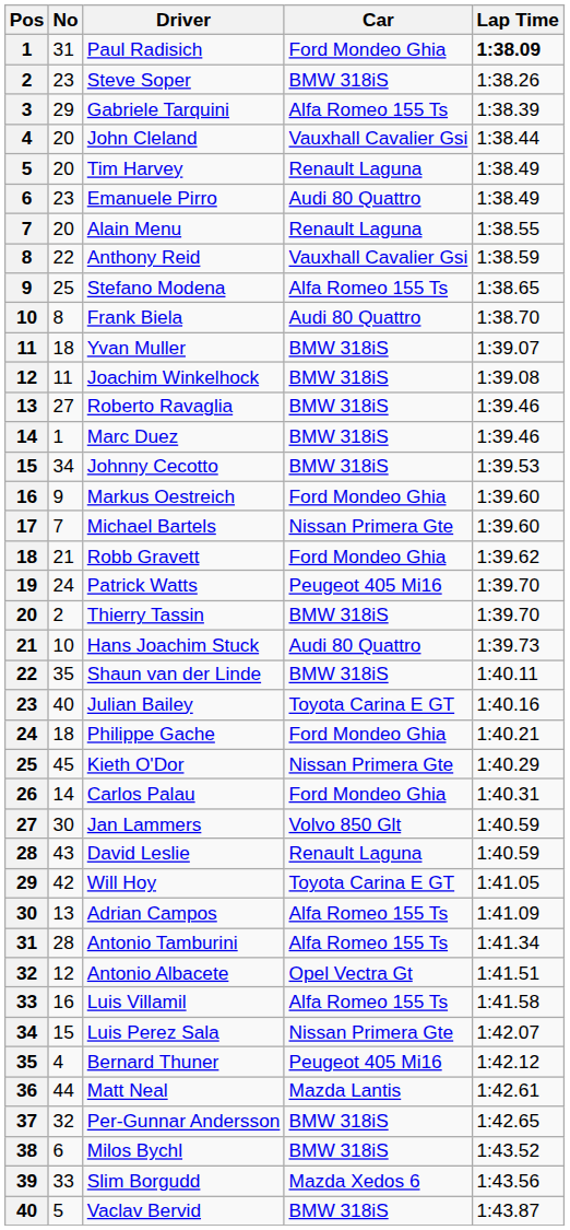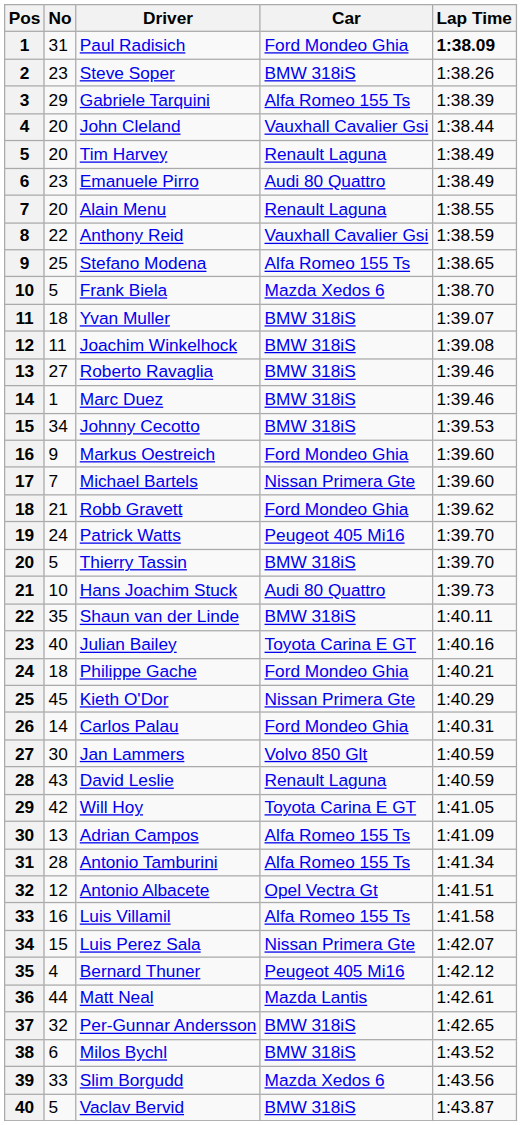 <table class="wikitable" style="font-size: 85%;">
 <tr>
 <th>Pos</th>
 <th>No</th>
 <th>Driver</th>
 <th>Car</th>
 <th>Lap Time</th>
 </tr>
 <tr>
 <th>1</th>
 <td>31</td>
 <td> <a href='#'>Paul Radisich</a></td>
 <td><a href='#'> Ford Mondeo Ghia</a></td>
 <td><strong>1:38.09</strong></td>
 </tr>
 <tr>
 <th>2</th>
 <td>23</td>
 <td> <a href='#'>Steve Soper</a></td>
 <td><a href='#'>BMW 318iS</a></td>
 <td>1:38.26</td>
 </tr>
 <tr>
 <th>3</th>
 <td>29</td>
 <td> <a href='#'>Gabriele Tarquini</a></td>
 <td><a href='#'> Alfa Romeo 155 Ts</a></td>
 <td>1:38.39</td>
 </tr>
 <tr>
 <th>4</th>
 <td>20</td>
 <td> <a href='#'>John Cleland</a></td>
 <td><a href='#'> Vauxhall Cavalier Gsi</a></td>
 <td>1:38.44</td>
 </tr>
 <tr>
 <th>5</th>
 <td>20</td>
 <td> <a href='#'>Tim Harvey</a></td>
 <td><a href='#'>Renault Laguna</a></td>
 <td>1:38.49</td>
 </tr>
 <tr>
 <th>6</th>
 <td>23</td>
 <td> <a href='#'>Emanuele Pirro</a></td>
 <td><a href='#'>Audi 80 Quattro</a></td>
 <td>1:38.49</td>
 </tr>
 <tr>
 <th>7</th>
 <td>20</td>
 <td> <a href='#'>Alain Menu</a></td>
 <td><a href='#'>Renault Laguna</a></td>
 <td>1:38.55</td>
 </tr>
 <tr>
 <th>8</th>
 <td>22</td>
 <td> <a href='#'>Anthony Reid</a></td>
 <td><a href='#'> Vauxhall Cavalier Gsi</a></td>
 <td>1:38.59</td>
 </tr>
 <tr>
 <th>9</th>
 <td>25</td>
 <td> <a href='#'>Stefano Modena</a></td>
 <td><a href='#'> Alfa Romeo 155 Ts</a></td>
 <td>1:38.65</td>
 </tr>
 <tr>
 <th>10</th>
-<td>8</td>
+<td>5</td>
 <td> <a href='#'>Frank Biela</a></td>
-<td><a href='#'>Audi 80 Quattro</a></td>
+<td><a href='#'>Mazda Xedos 6</a></td>
 <td>1:38.70</td>
 </tr>
 <tr>
 <th>11</th>
 <td>18</td>
 <td> <a href='#'>Yvan Muller</a></td>
 <td><a href='#'>BMW 318iS</a></td>
 <td>1:39.07</td>
 </tr>
 <tr>
 <th>12</th>
 <td>11</td>
 <td> <a href='#'>Joachim Winkelhock</a></td>
 <td><a href='#'>BMW 318iS</a></td>
 <td>1:39.08</td>
 </tr>
 <tr>
 <th>13</th>
 <td>27</td>
 <td> <a href='#'>Roberto Ravaglia</a></td>
 <td><a href='#'>BMW 318iS</a></td>
 <td>1:39.46</td>
 </tr>
 <tr>
 <th>14</th>
 <td>1</td>
 <td> <a href='#'>Marc Duez</a></td>
 <td><a href='#'>BMW 318iS</a></td>
 <td>1:39.46</td>
 </tr>
 <tr>
 <th>15</th>
 <td>34</td>
 <td> <a href='#'>Johnny Cecotto</a></td>
 <td><a href='#'>BMW 318iS</a></td>
 <td>1:39.53</td>
 </tr>
 <tr>
 <th>16</th>
 <td>9</td>
 <td> <a href='#'>Markus Oestreich</a></td>
 <td><a href='#'> Ford Mondeo Ghia</a></td>
 <td>1:39.60</td>
 </tr>
 <tr>
 <th>17</th>
 <td>7</td>
 <td> <a href='#'>Michael Bartels</a></td>
 <td><a href='#'> Nissan Primera Gte</a></td>
 <td>1:39.60</td>
 </tr>
 <tr>
 <th>18</th>
 <td>21</td>
 <td> <a href='#'>Robb Gravett</a></td>
 <td><a href='#'> Ford Mondeo Ghia</a></td>
 <td>1:39.62</td>
 </tr>
 <tr>
 <th>19</th>
 <td>24</td>
 <td> <a href='#'>Patrick Watts</a></td>
 <td><a href='#'> Peugeot 405 Mi16</a></td>
 <td>1:39.70</td>
 </tr>
 <tr>
 <th>20</th>
-<td>2</td>
+<td>5</td>
 <td> <a href='#'>Thierry Tassin</a></td>
 <td><a href='#'>BMW 318iS</a></td>
 <td>1:39.70</td>
 </tr>
 <tr>
 <th>21</th>
 <td>10</td>
 <td> <a href='#'>Hans Joachim Stuck</a></td>
 <td><a href='#'>Audi 80 Quattro</a></td>
 <td>1:39.73</td>
 </tr>
 <tr>
 <th>22</th>
 <td>35</td>
 <td> <a href='#'>Shaun van der Linde</a></td>
 <td><a href='#'>BMW 318iS</a></td>
 <td>1:40.11</td>
 </tr>
 <tr>
 <th>23</th>
 <td>40</td>
 <td> <a href='#'>Julian Bailey</a></td>
 <td><a href='#'> Toyota Carina E GT</a></td>
 <td>1:40.16</td>
 </tr>
 <tr>
 <th>24</th>
 <td>18</td>
 <td> <a href='#'>Philippe Gache</a></td>
 <td><a href='#'> Ford Mondeo Ghia</a></td>
 <td>1:40.21</td>
 </tr>
 <tr>
 <th>25</th>
 <td>45</td>
 <td> <a href='#'>Kieth O'Dor</a></td>
 <td><a href='#'> Nissan Primera Gte</a></td>
 <td>1:40.29</td>
 </tr>
 <tr>
 <th>26</th>
 <td>14</td>
 <td> <a href='#'>Carlos Palau</a></td>
 <td><a href='#'> Ford Mondeo Ghia</a></td>
 <td>1:40.31</td>
 </tr>
 <tr>
 <th>27</th>
 <td>30</td>
 <td> <a href='#'>Jan Lammers</a></td>
 <td><a href='#'> Volvo 850 Glt</a></td>
 <td>1:40.59</td>
 </tr>
 <tr>
 <th>28</th>
 <td>43</td>
 <td> <a href='#'>David Leslie</a></td>
 <td><a href='#'>Renault Laguna</a></td>
 <td>1:40.59</td>
 </tr>
 <tr>
 <th>29</th>
 <td>42</td>
 <td> <a href='#'>Will Hoy</a></td>
 <td><a href='#'> Toyota Carina E GT</a></td>
 <td>1:41.05</td>
 </tr>
 <tr>
 <th>30</th>
 <td>13</td>
 <td> <a href='#'>Adrian Campos</a></td>
 <td><a href='#'> Alfa Romeo 155 Ts</a></td>
 <td>1:41.09</td>
 </tr>
 <tr>
 <th>31</th>
 <td>28</td>
 <td> <a href='#'>Antonio Tamburini</a></td>
 <td><a href='#'> Alfa Romeo 155 Ts</a></td>
 <td>1:41.34</td>
 </tr>
 <tr>
 <th>32</th>
 <td>12</td>
 <td> <a href='#'>Antonio Albacete</a></td>
 <td><a href='#'> Opel Vectra Gt</a></td>
 <td>1:41.51</td>
 </tr>
 <tr>
 <th>33</th>
 <td>16</td>
 <td> <a href='#'>Luis Villamil</a></td>
 <td><a href='#'> Alfa Romeo 155 Ts</a></td>
 <td>1:41.58</td>
 </tr>
 <tr>
 <th>34</th>
 <td>15</td>
 <td> <a href='#'>Luis Perez Sala</a></td>
 <td><a href='#'> Nissan Primera Gte</a></td>
 <td>1:42.07</td>
 </tr>
 <tr>
 <th>35</th>
 <td>4</td>
 <td> <a href='#'>Bernard Thuner</a></td>
 <td><a href='#'> Peugeot 405 Mi16</a></td>
 <td>1:42.12</td>
 </tr>
 <tr>
 <th>36</th>
 <td>44</td>
 <td> <a href='#'>Matt Neal</a></td>
 <td><a href='#'>Mazda Lantis</a></td>
 <td>1:42.61</td>
 </tr>
 <tr>
 <th>37</th>
 <td>32</td>
 <td> <a href='#'>Per-Gunnar Andersson</a></td>
 <td><a href='#'>BMW 318iS</a></td>
 <td>1:42.65</td>
 </tr>
 <tr>
 <th>38</th>
 <td>6</td>
 <td> <a href='#'>Milos Bychl</a></td>
 <td><a href='#'>BMW 318iS</a></td>
 <td>1:43.52</td>
 </tr>
 <tr>
 <th>39</th>
 <td>33</td>
 <td> <a href='#'>Slim Borgudd</a></td>
 <td><a href='#'>Mazda Xedos 6</a></td>
 <td>1:43.56</td>
 </tr>
 <tr>
 <th>40</th>
 <td>5</td>
 <td> <a href='#'>Vaclav Bervid</a></td>
 <td><a href='#'>BMW 318iS</a></td>
 <td>1:43.87</td>
 </tr>
 <tr>
 </tr>
 </table>
